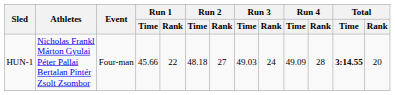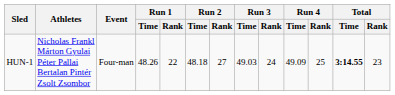 <table class="wikitable"  border="1" style="font-size:90%">
 <tr>
 <th rowspan="2">Sled</th>
 <th rowspan="2">Athletes</th>
 <th rowspan="2">Event</th>
 <th colspan="2">Run 1</th>
 <th colspan="2">Run 2</th>
 <th colspan="2">Run 3</th>
 <th colspan="2">Run 4</th>
 <th colspan="2">Total</th>
 </tr>
 <tr>
 <th>Time</th>
 <th>Rank</th>
 <th>Time</th>
 <th>Rank</th>
 <th>Time</th>
 <th>Rank</th>
 <th>Time</th>
 <th>Rank</th>
 <th>Time</th>
 <th>Rank</th>
 </tr>
 <tr>
 <td align="center">HUN-1</td>
 <td><a href='#'>Nicholas Frankl</a><br><a href='#'>Márton Gyulai</a><br><a href='#'>Péter Pallai</a><br><a href='#'>Bertalan Pintér</a><br><a href='#'>Zsolt Zsombor</a></td>
 <td>Four-man</td>
-<td align="center">45.66</td>
+<td align="center">48.26</td>
 <td align="center">22</td>
 <td align="center">48.18</td>
 <td align="center">27</td>
 <td align="center">49.03</td>
 <td align="center">24</td>
 <td align="center">49.09</td>
-<td align="center">28</td>
+<td align="center">25</td>
 <td align="center"><strong>3:14.55</strong></td>
-<td align="center">20</td>
+<td align="center">23</td>
 </tr>
 </table>
